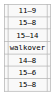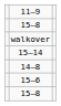 <table class="wikitable" style="font-size:90%">
 <tr>
 <td><strong></strong></td>
 <td align=center>11—9</td>
 <td></td>
 </tr>
 <tr>
 <td><strong></strong></td>
 <td align=center>15—8</td>
 <td></td>
 </tr>
 <tr>
 <td><strong></strong></td>
-<td align=center>15—14</td>
+<td align=center>walkover</td>
 <td></td>
 </tr>
 <tr>
 <td><strong></strong></td>
-<td align=center>walkover</td>
+<td align=center>15—14</td>
 <td></td>
 </tr>
 <tr>
 <td><strong></strong></td>
 <td align=center>14—8</td>
 <td></td>
 </tr>
 <tr>
 <td><strong></strong></td>
 <td align=center>15—6</td>
 <td></td>
 </tr>
 <tr>
 <td><strong></strong></td>
 <td align=center>15—8</td>
 <td></td>
 </tr>
 </table>
